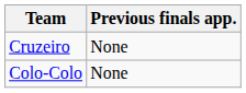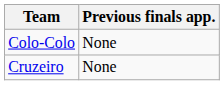 <table class="wikitable">
 <tr>
 <th>Team</th>
 <th>Previous finals app.</th>
 </tr>
 <tr>
+<td> <a href='#'>Colo-Colo</a></td>
+<td>None</td>
+</tr>
+<tr>
 <td> <a href='#'>Cruzeiro</a></td>
 <td>None</td>
 </tr>
-<tr>
-<td> <a href='#'>Colo-Colo</a></td>
-<td>None</td>
-</tr>
 </table>
